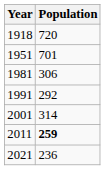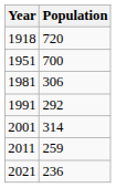 <table class=wikitable>
 <tr>
 <th>Year</th>
 <th>Population</th>
 </tr>
 <tr>
 <td>1918</td>
 <td>720</td>
 </tr>
 <tr>
 <td>1951</td>
-<td>701</td>
+<td>700</td>
 </tr>
 <tr>
 <td>1981</td>
 <td>306</td>
 </tr>
 <tr>
 <td>1991</td>
 <td>292</td>
 </tr>
 <tr>
 <td>2001</td>
 <td>314</td>
 </tr>
 <tr>
 <td>2011</td>
-<td><strong>259</strong></td>
+<td>259</td>
 </tr>
 <tr>
 <td>2021</td>
 <td>236</td>
 </tr>
 </table>
